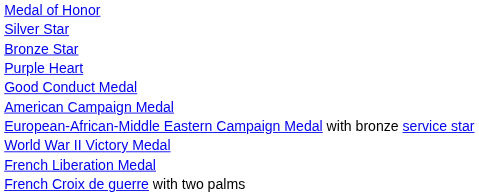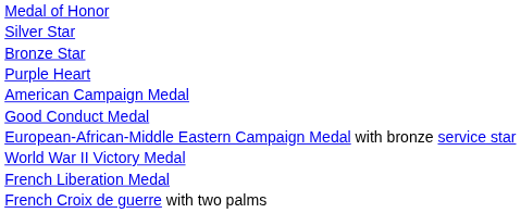 <table>
 <tr>
 <td></td>
 <td><a href='#'>Medal of Honor</a></td>
 </tr>
 <tr>
 <td></td>
 <td><a href='#'>Silver Star</a></td>
 </tr>
 <tr>
 <td></td>
 <td><a href='#'>Bronze Star</a></td>
 </tr>
 <tr>
 <td></td>
 <td><a href='#'>Purple Heart</a></td>
 </tr>
 <tr>
 <td></td>
-<td><a href='#'>Good Conduct Medal</a></td>
+<td><a href='#'>American Campaign Medal</a></td>
 </tr>
 <tr>
 <td></td>
-<td><a href='#'>American Campaign Medal</a></td>
+<td><a href='#'>Good Conduct Medal</a></td>
 </tr>
 <tr>
 <td></td>
 <td><a href='#'>European-African-Middle Eastern Campaign Medal</a> with bronze <a href='#'>service star</a></td>
 </tr>
 <tr>
 <td></td>
 <td><a href='#'>World War II Victory Medal</a></td>
 </tr>
 <tr>
 <td></td>
 <td><a href='#'>French Liberation Medal</a></td>
 </tr>
 <tr>
 <td></td>
 <td><a href='#'>French Croix de guerre</a> with two palms</td>
 </tr>
 <tr>
 </tr>
 </table>
